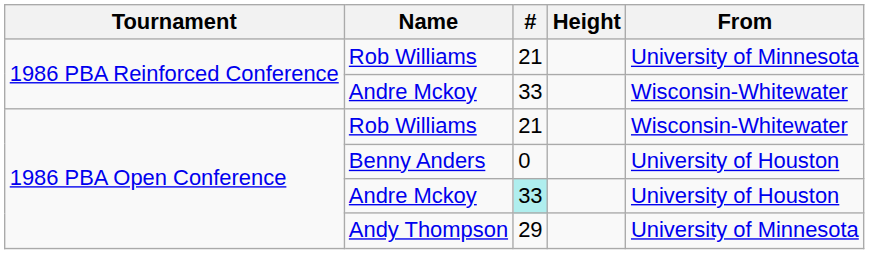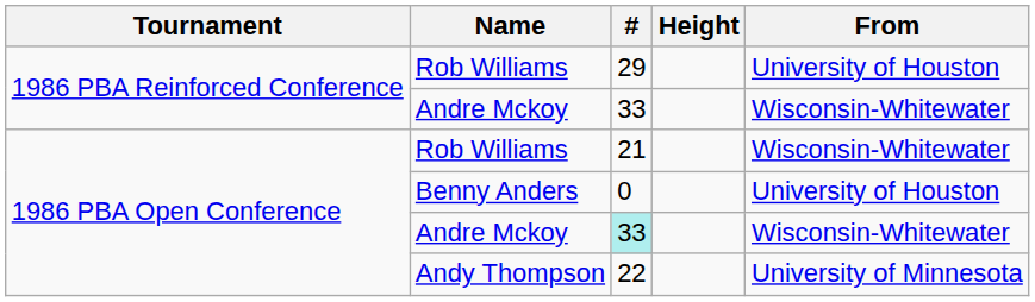 <table class="wikitable">
 <tr>
 <th>Tournament</th>
 <th>Name</th>
 <th>#</th>
 <th>Height</th>
 <th>From</th>
 </tr>
 <tr>
 <td rowspan=2><a href='#'>1986 PBA Reinforced Conference</a></td>
 <td><a href='#'>Rob Williams</a></td>
-<td>21</td>
+<td>29</td>
 <td></td>
-<td><a href='#'>University of Minnesota</a></td>
+<td><a href='#'>University of Houston</a></td>
 </tr>
 <tr>
 <td><a href='#'>Andre Mckoy</a></td>
 <td>33</td>
 <td></td>
 <td><a href='#'>Wisconsin-Whitewater</a></td>
 </tr>
 <tr>
 <td rowspan=4><a href='#'>1986 PBA Open Conference</a></td>
 <td><a href='#'>Rob Williams</a></td>
 <td>21</td>
 <td></td>
 <td><a href='#'>Wisconsin-Whitewater</a></td>
 </tr>
 <tr>
 <td><a href='#'>Benny Anders</a></td>
 <td>0</td>
 <td></td>
 <td><a href='#'>University of Houston</a></td>
 </tr>
 <tr>
 <td><a href='#'>Andre Mckoy</a></td>
 <td style="background: paleturquoise;">33</td>
 <td></td>
-<td><a href='#'>University of Houston</a></td>
+<td><a href='#'>Wisconsin-Whitewater</a></td>
 </tr>
 <tr>
 <td><a href='#'>Andy Thompson</a></td>
-<td>29</td>
+<td>22</td>
 <td></td>
 <td><a href='#'>University of Minnesota</a></td>
 </tr>
 </table>
